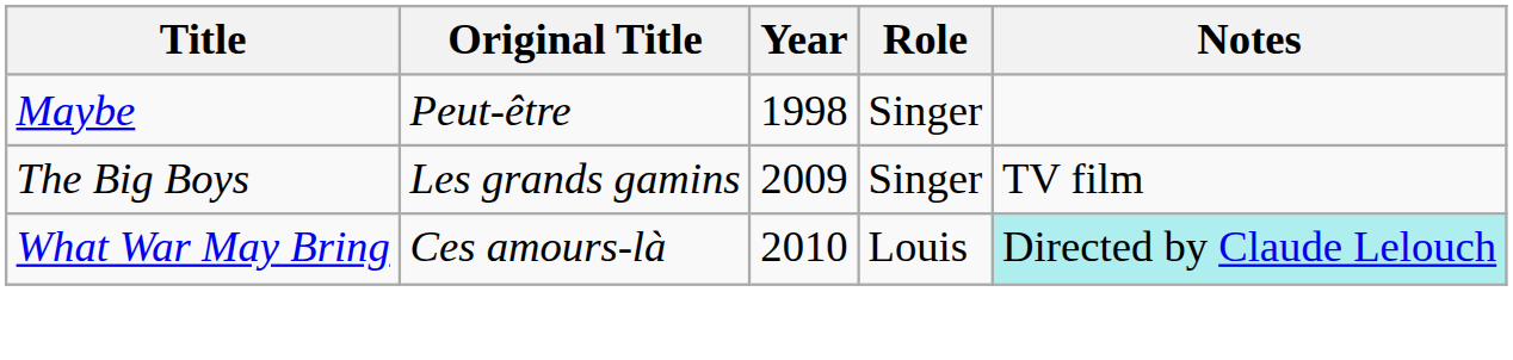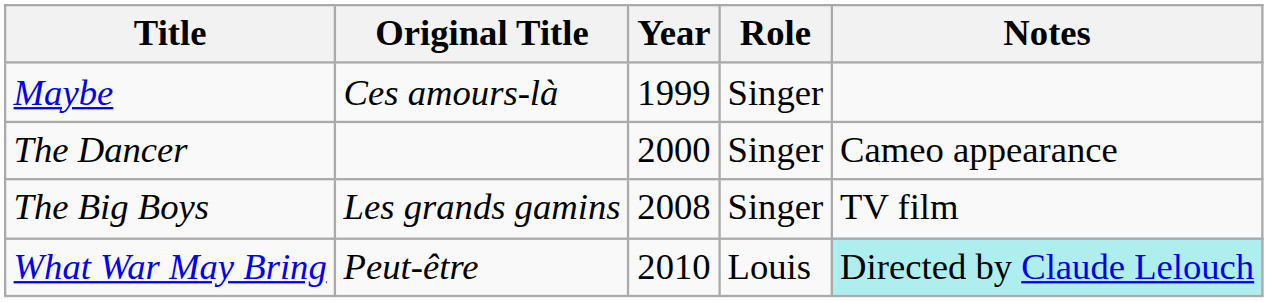 <table class="wikitable sortable">
 <tr>
 <th>Title</th>
 <th>Original Title</th>
 <th>Year</th>
 <th>Role</th>
 <th>Notes</th>
 </tr>
 <tr>
 <td><em><a href='#'>Maybe</a></em></td>
-<td><em>Peut-être</em></td>
-<td>1998</td>
+<td><em>Ces amours-là</em></td>
+<td>1999</td>
 <td>Singer</td>
 <td></td>
 </tr>
 <tr>
+<td><em>The Dancer</em></td>
+<td></td>
+<td>2000</td>
+<td>Singer</td>
+<td>Cameo appearance</td>
+</tr>
+<tr>
 <td><em>The Big Boys</em></td>
 <td><em>Les grands gamins</em></td>
-<td>2009</td>
+<td>2008</td>
 <td>Singer</td>
 <td>TV film</td>
 </tr>
 <tr>
 <td><em><a href='#'>What War May Bring</a></em></td>
-<td><em>Ces amours-là</em></td>
+<td><em>Peut-être</em></td>
 <td>2010</td>
 <td>Louis</td>
 <td style="background: paleturquoise;">Directed by <a href='#'>Claude Lelouch</a></td>
 </tr>
 </table>
